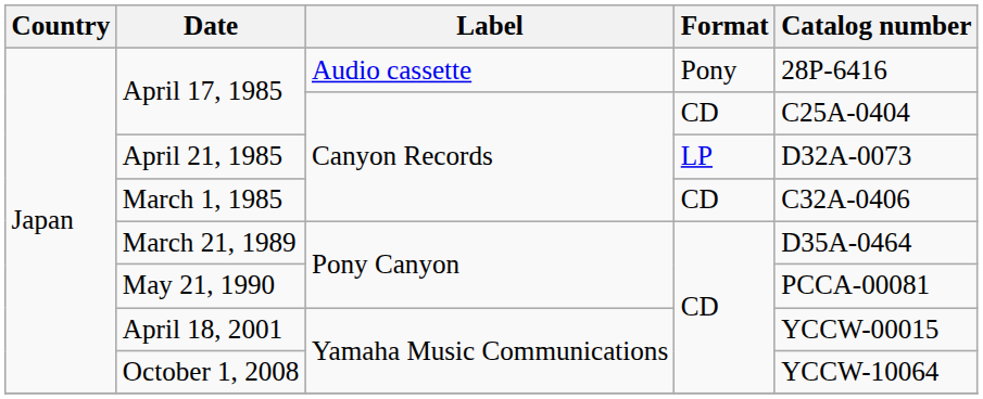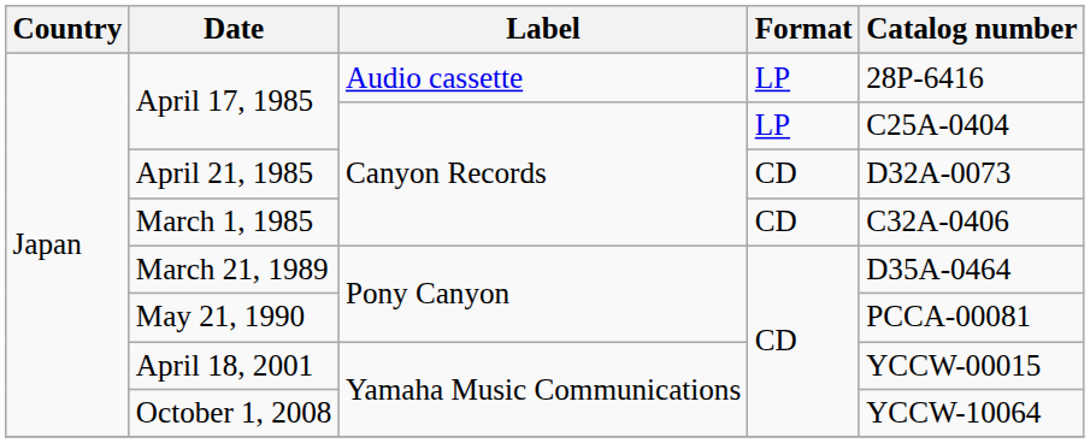 <table class="wikitable">
 <tr>
 <th>Country</th>
 <th>Date</th>
 <th>Label</th>
 <th>Format</th>
 <th>Catalog number</th>
 </tr>
 <tr>
 <td rowspan="8">Japan</td>
 <td rowspan="2">April 17, 1985</td>
 <td><a href='#'>Audio cassette</a></td>
-<td>Pony</td>
+<td><a href='#'>LP</a></td>
 <td>28P-6416</td>
 </tr>
 <tr>
 <td rowspan="3">Canyon Records</td>
-<td>CD</td>
+<td><a href='#'>LP</a></td>
 <td>C25A-0404</td>
 </tr>
 <tr>
 <td>April 21, 1985</td>
-<td><a href='#'>LP</a></td>
+<td>CD</td>
 <td>D32A-0073</td>
 </tr>
 <tr>
 <td>March 1, 1985</td>
 <td>CD</td>
 <td>C32A-0406</td>
 </tr>
 <tr>
 <td>March 21, 1989</td>
 <td rowspan="2">Pony Canyon</td>
 <td rowspan="4">CD</td>
 <td>D35A-0464</td>
 </tr>
 <tr>
 <td>May 21, 1990</td>
 <td>PCCA-00081</td>
 </tr>
 <tr>
 <td>April 18, 2001</td>
 <td rowspan="2">Yamaha Music Communications</td>
 <td>YCCW-00015</td>
 </tr>
 <tr>
 <td>October 1, 2008</td>
 <td>YCCW-10064</td>
 </tr>
 <tr>
 </tr>
 </table>
